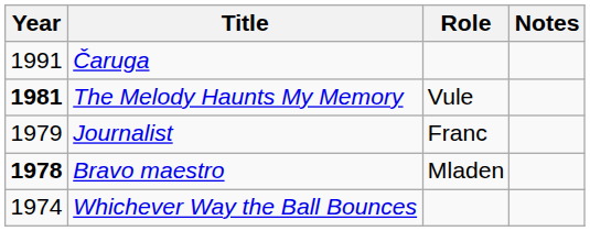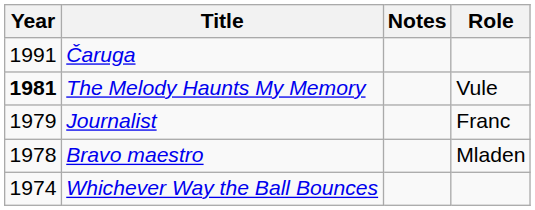 <table class="wikitable sortable">
 <tr>
 <th>Year</th>
 <th>Title</th>
+<th class="unsortable">Notes</th>
 <th>Role</th>
-<th class="unsortable">Notes</th>
 </tr>
 <tr>
 <td>1991</td>
 <td><em><a href='#'>Čaruga</a></em></td>
 <td></td>
 <td></td>
 </tr>
 <tr>
 <td><strong>1981</strong></td>
 <td><em><a href='#'>The Melody Haunts My Memory</a></em></td>
+<td></td>
 <td>Vule</td>
-<td></td>
 </tr>
 <tr>
 <td>1979</td>
 <td><em><a href='#'>Journalist</a></em></td>
+<td></td>
 <td>Franc</td>
-<td></td>
 </tr>
 <tr>
-<td><strong>1978</strong></td>
+<td>1978</td>
 <td><em><a href='#'>Bravo maestro</a></em></td>
+<td></td>
 <td>Mladen</td>
-<td></td>
 </tr>
 <tr>
 <td>1974</td>
 <td><em><a href='#'>Whichever Way the Ball Bounces</a></em></td>
 <td></td>
 <td></td>
 </tr>
 </table>
